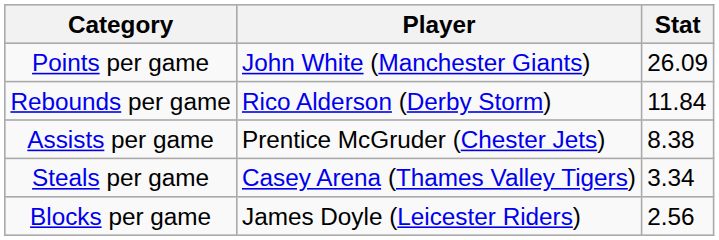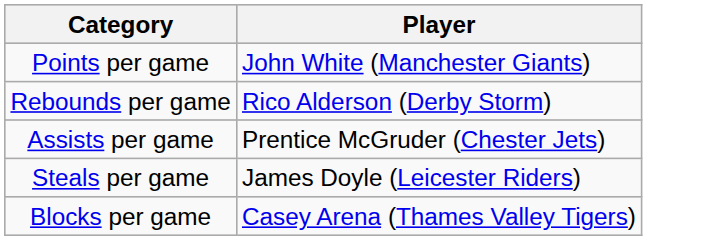 <table class="wikitable" style="font-size:95%">
 <tr>
 <th>Category</th>
 <th>Player</th>
-<th>Stat</th>
 </tr>
 <tr --->
 <td style="text-align:center"><a href='#'>Points</a> per game</td>
 <td> <a href='#'>John White</a> (<a href='#'>Manchester Giants</a>)</td>
-<td>26.09</td>
 </tr>
 <tr>
 <td style="text-align:center"><a href='#'>Rebounds</a> per game</td>
 <td> <a href='#'>Rico Alderson</a> (<a href='#'>Derby Storm</a>)</td>
-<td>11.84</td>
 </tr>
 <tr>
 <td style="text-align:center"><a href='#'>Assists</a> per game</td>
 <td> Prentice McGruder (<a href='#'>Chester Jets</a>)</td>
-<td>8.38</td>
 </tr>
 <tr>
 <td style="text-align:center"><a href='#'>Steals</a> per game</td>
-<td> <a href='#'>Casey Arena</a> (<a href='#'>Thames Valley Tigers</a>)</td>
-<td>3.34</td>
+<td> James Doyle (<a href='#'>Leicester Riders</a>)</td>
 </tr>
 <tr>
 <td style="text-align:center"><a href='#'>Blocks</a> per game</td>
-<td> James Doyle (<a href='#'>Leicester Riders</a>)</td>
-<td>2.56</td>
+<td> <a href='#'>Casey Arena</a> (<a href='#'>Thames Valley Tigers</a>)</td>
 </tr>
 </table>
